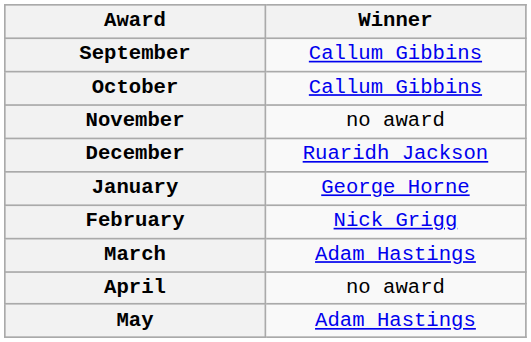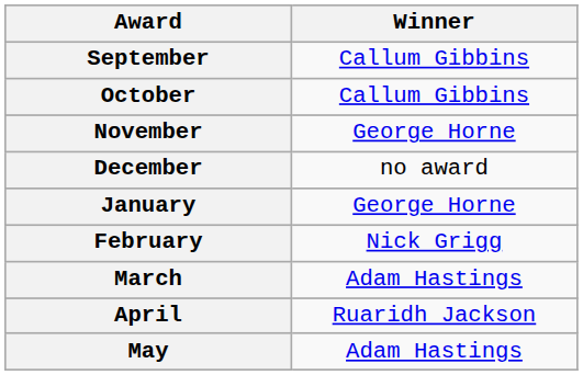 <table class="wikitable" style="font-size:95%; text-align:center;">
 <tr>
 <th style="width:150px;">Award</th>
 <th style="width:150px;">Winner</th>
 </tr>
 <tr>
 <th>September</th>
 <td><a href='#'>Callum Gibbins</a></td>
 </tr>
 <tr>
 <th>October</th>
 <td><a href='#'>Callum Gibbins</a></td>
 </tr>
 <tr>
 <th>November</th>
-<td>no award</td>
+<td><a href='#'>George Horne</a></td>
 </tr>
 <tr>
 <th>December</th>
-<td><a href='#'>Ruaridh Jackson</a></td>
+<td>no award</td>
 </tr>
 <tr>
 <th>January</th>
 <td><a href='#'>George Horne</a></td>
 </tr>
 <tr>
 <th>February</th>
 <td><a href='#'>Nick Grigg</a></td>
 </tr>
 <tr>
 <th>March</th>
 <td><a href='#'>Adam Hastings</a></td>
 </tr>
 <tr>
 <th>April</th>
-<td>no award</td>
+<td><a href='#'>Ruaridh Jackson</a></td>
 </tr>
 <tr>
 <th>May</th>
 <td><a href='#'>Adam Hastings</a></td>
 </tr>
 </table>
